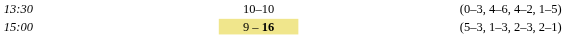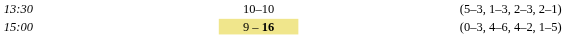 <table style="text-align:center">
 <tr>
 <th width=100></th>
 <th width=200></th>
 <th width=100></th>
 <th width=200></th>
 </tr>
 <tr>
 <td><em>13:30</em></td>
 <td align=right></td>
 <td>10–10</td>
 <td align=left></td>
-<td>(0–3, 4–6, 4–2, 1–5)</td>
+<td>(5–3, 1–3, 2–3, 2–1)</td>
 </tr>
 <tr>
 <td><em>15:00</em></td>
 <td align=right></td>
 <td style="background: khaki;">9 – <strong>16</strong></td>
 <td align=left><strong></strong></td>
-<td>(5–3, 1–3, 2–3, 2–1)</td>
+<td>(0–3, 4–6, 4–2, 1–5)</td>
 </tr>
 </table>
